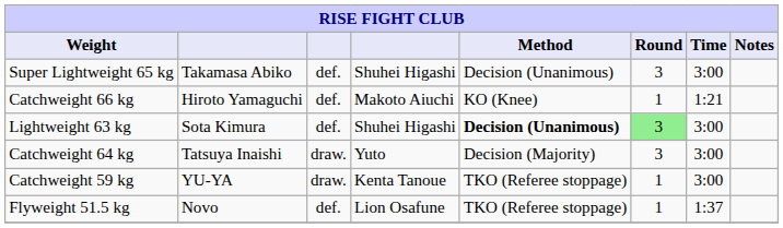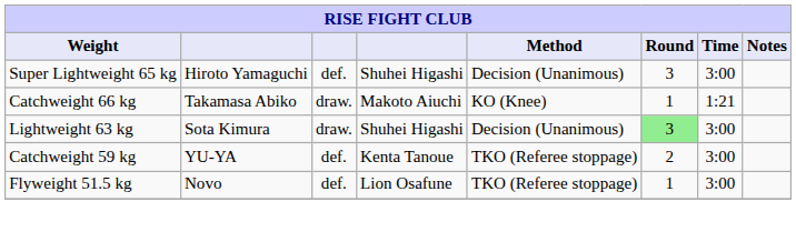 <table class="wikitable" style="font-size: 80%;">
 <tr>
 <th colspan="8" style="background-color: #ccf; color: #000080; text-align: center;"><strong>RISE FIGHT CLUB </strong></th>
 </tr>
 <tr>
 <th colspan="1" style="background-color: #E6E8FA; color: #000000; text-align: center;">Weight</th>
 <th colspan="1" style="background-color: #E6E8FA; color: #000000; text-align: center;"></th>
 <th colspan="1" style="background-color: #E6E8FA; color: #000000; text-align: center;"></th>
 <th colspan="1" style="background-color: #E6E8FA; color: #000000; text-align: center;"></th>
 <th colspan="1" style="background-color: #E6E8FA; color: #000000; text-align: center;">Method</th>
 <th colspan="1" style="background-color: #E6E8FA; color: #000000; text-align: center;">Round</th>
 <th colspan="1" style="background-color: #E6E8FA; color: #000000; text-align: center;">Time</th>
 <th colspan="1" style="background-color: #E6E8FA; color: #000000; text-align: center;">Notes</th>
 </tr>
 <tr>
 <td>Super Lightweight 65 kg</td>
-<td> Takamasa Abiko</td>
+<td> Hiroto Yamaguchi</td>
 <td align=center>def.</td>
 <td> Shuhei Higashi</td>
 <td>Decision (Unanimous)</td>
 <td align=center>3</td>
 <td align=center>3:00</td>
 <td></td>
 </tr>
 <tr>
 <td>Catchweight 66 kg</td>
-<td> Hiroto Yamaguchi</td>
-<td align=center>def.</td>
+<td> Takamasa Abiko</td>
+<td align=center>draw.</td>
 <td> Makoto Aiuchi</td>
 <td>KO (Knee)</td>
 <td align=center>1</td>
 <td align=center>1:21</td>
 <td></td>
 </tr>
 <tr>
 <td>Lightweight 63 kg</td>
 <td> Sota Kimura</td>
-<td align=center>def.</td>
+<td align=center>draw.</td>
 <td> Shuhei Higashi</td>
-<td><strong>Decision (Unanimous)</strong></td>
+<td>Decision (Unanimous)</td>
 <td align=center style="background: lightgreen;">3</td>
-<td align=center>3:00</td>
-<td></td>
-</tr>
-<tr>
-<td>Catchweight 64 kg</td>
-<td> Tatsuya Inaishi</td>
-<td align=center>draw.</td>
-<td> Yuto</td>
-<td>Decision (Majority)</td>
-<td align=center>3</td>
 <td align=center>3:00</td>
 <td></td>
 </tr>
 <tr>
 <td>Catchweight 59 kg</td>
 <td> YU-YA</td>
-<td align=center>draw.</td>
+<td align=center>def.</td>
 <td> Kenta Tanoue</td>
 <td>TKO (Referee stoppage)</td>
-<td align=center>1</td>
+<td align=center>2</td>
 <td align=center>3:00</td>
 <td></td>
 </tr>
 <tr>
 <td>Flyweight 51.5 kg</td>
 <td> Novo</td>
 <td align=center>def.</td>
 <td> Lion Osafune</td>
 <td>TKO (Referee stoppage)</td>
 <td align=center>1</td>
-<td align=center>1:37</td>
+<td align=center>3:00</td>
 <td></td>
 </tr>
 <tr>
 </tr>
 </table>
